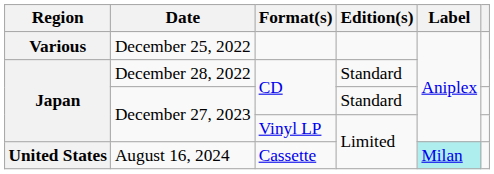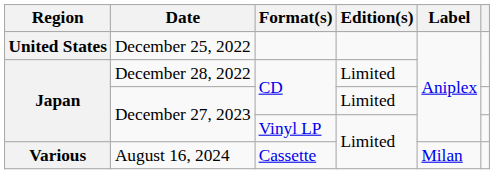 <table class="wikitable plainrowheaders">
 <tr>
 <th scope="col">Region</th>
 <th scope="col">Date</th>
 <th scope="col">Format(s)</th>
 <th scope="col">Edition(s)</th>
 <th scope="col">Label</th>
 <th scope="col"></th>
 </tr>
 <tr>
-<th scope="row">Various</th>
+<th scope="row">United States</th>
 <td>December 25, 2022</td>
 <td></td>
 <td></td>
 <td rowspan="4"><a href='#'>Aniplex</a></td>
 <td style="text-align:center;" rowspan="2"></td>
 </tr>
 <tr>
 <th scope="row" rowspan="3">Japan</th>
 <td>December 28, 2022</td>
 <td rowspan="2"><a href='#'>CD</a></td>
-<td>Standard</td>
+<td>Limited</td>
 </tr>
 <tr>
 <td rowspan="2">December 27, 2023</td>
-<td>Standard</td>
+<td>Limited</td>
 <td style="text-align:center;"></td>
 </tr>
 <tr>
 <td><a href='#'>Vinyl LP</a></td>
 <td rowspan="2">Limited</td>
 <td style="text-align:center;"></td>
 </tr>
 <tr>
-<th scope="row">United States</th>
+<th scope="row">Various</th>
 <td>August 16, 2024</td>
 <td><a href='#'>Cassette</a></td>
-<td style="background: paleturquoise;"><a href='#'>Milan</a></td>
+<td><a href='#'>Milan</a></td>
 <td style="text-align:center;"></td>
 </tr>
 </table>
